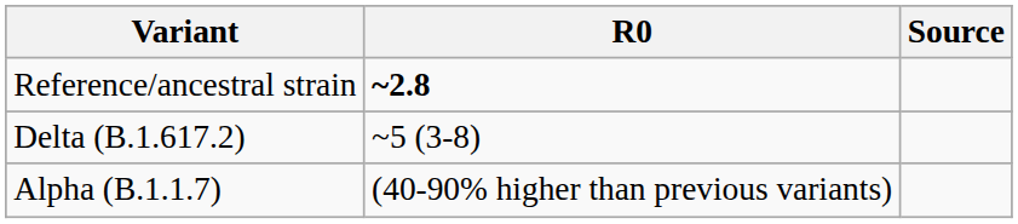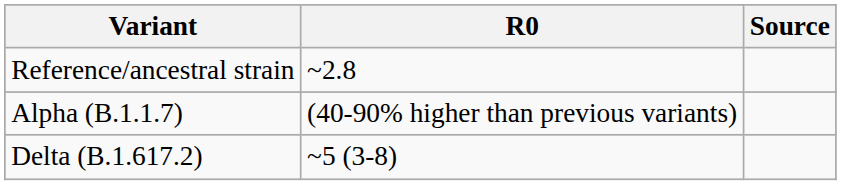 <table class="wikitable">
 <tr>
 <th>Variant</th>
 <th>R0</th>
 <th>Source</th>
 </tr>
 <tr>
 <td>Reference/ancestral strain</td>
-<td><strong>~2.8</strong></td>
+<td>~2.8</td>
+<td></td>
+</tr>
+<tr>
+<td>Alpha (B.1.1.7)</td>
+<td>(40-90% higher than previous variants)</td>
 <td></td>
 </tr>
 <tr>
 <td>Delta (B.1.617.2)</td>
 <td>~5 (3-8)</td>
 <td></td>
 </tr>
-<tr>
-<td>Alpha (B.1.1.7)</td>
-<td>(40-90% higher than previous variants)</td>
-<td></td>
-</tr>
 </table>
